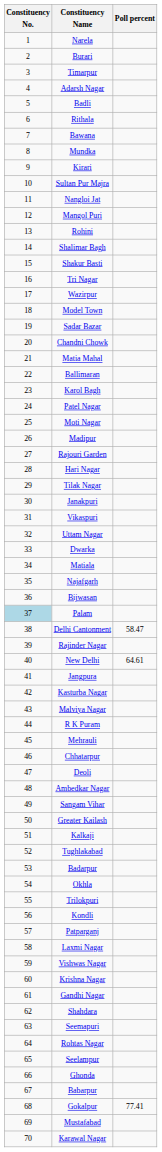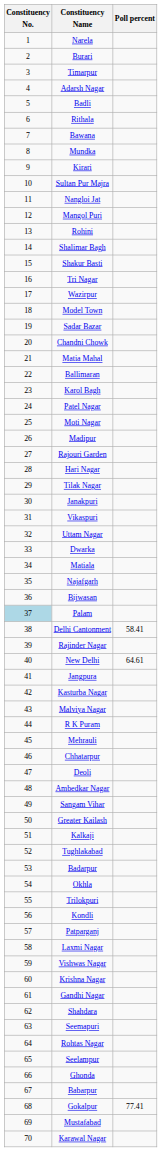 <table class="wikitable sortable collapsible collapsed" style="text-align:center;font-size:80%;line-height:20px;">
 <tr>
 <th>Constituency <br> No.</th>
 <th>Constituency <br> Name</th>
 <th>Poll percent</th>
 </tr>
 <tr>
 <td>1</td>
 <td><a href='#'>Narela</a></td>
 <td></td>
 </tr>
 <tr>
 <td>2</td>
 <td><a href='#'>Burari</a></td>
 <td></td>
 </tr>
 <tr>
 <td>3</td>
 <td><a href='#'>Timarpur</a></td>
 <td></td>
 </tr>
 <tr>
 <td>4</td>
 <td><a href='#'>Adarsh Nagar</a></td>
 <td></td>
 </tr>
 <tr>
 <td>5</td>
 <td><a href='#'>Badli</a></td>
 <td></td>
 </tr>
 <tr>
 <td>6</td>
 <td><a href='#'>Rithala</a></td>
 <td></td>
 </tr>
 <tr>
 <td>7</td>
 <td><a href='#'>Bawana</a></td>
 <td></td>
 </tr>
 <tr>
 <td>8</td>
 <td><a href='#'>Mundka</a></td>
 <td></td>
 </tr>
 <tr>
 <td>9</td>
 <td><a href='#'>Kirari</a></td>
 <td></td>
 </tr>
 <tr>
 <td>10</td>
 <td><a href='#'>Sultan Pur Majra</a></td>
 <td></td>
 </tr>
 <tr>
 <td>11</td>
 <td><a href='#'>Nangloi Jat</a></td>
 <td></td>
 </tr>
 <tr>
 <td>12</td>
 <td><a href='#'>Mangol Puri</a></td>
 <td></td>
 </tr>
 <tr>
 <td>13</td>
 <td><a href='#'>Rohini</a></td>
 <td></td>
 </tr>
 <tr>
 <td>14</td>
 <td><a href='#'>Shalimar Bagh</a></td>
 <td></td>
 </tr>
 <tr>
 <td>15</td>
 <td><a href='#'>Shakur Basti</a></td>
 <td></td>
 </tr>
 <tr>
 <td>16</td>
 <td><a href='#'>Tri Nagar</a></td>
 <td></td>
 </tr>
 <tr>
 <td>17</td>
 <td><a href='#'>Wazirpur</a></td>
 <td></td>
 </tr>
 <tr>
 <td>18</td>
 <td><a href='#'>Model Town</a></td>
 <td></td>
 </tr>
 <tr>
 <td>19</td>
 <td><a href='#'>Sadar Bazar</a></td>
 <td></td>
 </tr>
 <tr>
 <td>20</td>
 <td><a href='#'>Chandni Chowk</a></td>
 <td></td>
 </tr>
 <tr>
 <td>21</td>
 <td><a href='#'>Matia Mahal</a></td>
 <td></td>
 </tr>
 <tr>
 <td>22</td>
 <td><a href='#'>Ballimaran</a></td>
 <td></td>
 </tr>
 <tr>
 <td>23</td>
 <td><a href='#'>Karol Bagh</a></td>
 <td></td>
 </tr>
 <tr>
 <td>24</td>
 <td><a href='#'>Patel Nagar</a></td>
 <td></td>
 </tr>
 <tr>
 <td>25</td>
 <td><a href='#'>Moti Nagar</a></td>
 <td></td>
 </tr>
 <tr>
 <td>26</td>
 <td><a href='#'>Madipur</a></td>
 <td></td>
 </tr>
 <tr>
 <td>27</td>
 <td><a href='#'>Rajouri Garden</a></td>
 <td></td>
 </tr>
 <tr>
 <td>28</td>
 <td><a href='#'>Hari Nagar</a></td>
 <td></td>
 </tr>
 <tr>
 <td>29</td>
 <td><a href='#'>Tilak Nagar</a></td>
 <td></td>
 </tr>
 <tr>
 <td>30</td>
 <td><a href='#'>Janakpuri</a></td>
 <td></td>
 </tr>
 <tr>
 <td>31</td>
 <td><a href='#'>Vikaspuri</a></td>
 <td></td>
 </tr>
 <tr>
 <td>32</td>
 <td><a href='#'>Uttam Nagar</a></td>
 <td></td>
 </tr>
 <tr>
 <td>33</td>
 <td><a href='#'>Dwarka</a></td>
 <td></td>
 </tr>
 <tr>
 <td>34</td>
 <td><a href='#'>Matiala</a></td>
 <td></td>
 </tr>
 <tr>
 <td>35</td>
 <td><a href='#'>Najafgarh</a></td>
 <td></td>
 </tr>
 <tr>
 <td>36</td>
 <td><a href='#'>Bijwasan</a></td>
 <td></td>
 </tr>
 <tr>
 <td style="background: lightblue;">37</td>
 <td><a href='#'>Palam</a></td>
 <td></td>
 </tr>
 <tr>
 <td>38</td>
 <td><a href='#'>Delhi Cantonment</a></td>
-<td>58.47</td>
+<td>58.41</td>
 </tr>
 <tr>
 <td>39</td>
 <td><a href='#'>Rajinder Nagar</a></td>
 <td></td>
 </tr>
 <tr>
 <td>40</td>
 <td><a href='#'>New Delhi</a></td>
 <td>64.61</td>
 </tr>
 <tr>
 <td>41</td>
 <td><a href='#'>Jangpura</a></td>
 <td></td>
 </tr>
 <tr>
 <td>42</td>
 <td><a href='#'>Kasturba Nagar</a></td>
 <td></td>
 </tr>
 <tr>
 <td>43</td>
 <td><a href='#'>Malviya Nagar</a></td>
 <td></td>
 </tr>
 <tr>
 <td>44</td>
 <td><a href='#'>R K Puram</a></td>
 <td></td>
 </tr>
 <tr>
 <td>45</td>
 <td><a href='#'>Mehrauli</a></td>
 <td></td>
 </tr>
 <tr>
 <td>46</td>
 <td><a href='#'>Chhatarpur</a></td>
 <td></td>
 </tr>
 <tr>
 <td>47</td>
 <td><a href='#'>Deoli</a></td>
 <td></td>
 </tr>
 <tr>
 <td>48</td>
 <td><a href='#'>Ambedkar Nagar</a></td>
 <td></td>
 </tr>
 <tr>
 <td>49</td>
 <td><a href='#'>Sangam Vihar</a></td>
 <td></td>
 </tr>
 <tr>
 <td>50</td>
 <td><a href='#'>Greater Kailash</a></td>
 <td></td>
 </tr>
 <tr>
 <td>51</td>
 <td><a href='#'>Kalkaji</a></td>
 <td></td>
 </tr>
 <tr>
 <td>52</td>
 <td><a href='#'>Tughlakabad</a></td>
 <td></td>
 </tr>
 <tr>
 <td>53</td>
 <td><a href='#'>Badarpur</a></td>
 <td></td>
 </tr>
 <tr>
 <td>54</td>
 <td><a href='#'>Okhla</a></td>
 <td></td>
 </tr>
 <tr>
 <td>55</td>
 <td><a href='#'>Trilokpuri</a></td>
 <td></td>
 </tr>
 <tr>
 <td>56</td>
 <td><a href='#'>Kondli</a></td>
 <td></td>
 </tr>
 <tr>
 <td>57</td>
 <td><a href='#'>Patparganj</a></td>
 <td></td>
 </tr>
 <tr>
 <td>58</td>
 <td><a href='#'>Laxmi Nagar</a></td>
 <td></td>
 </tr>
 <tr>
 <td>59</td>
 <td><a href='#'>Vishwas Nagar</a></td>
 <td></td>
 </tr>
 <tr>
 <td>60</td>
 <td><a href='#'>Krishna Nagar</a></td>
 <td></td>
 </tr>
 <tr>
 <td>61</td>
 <td><a href='#'>Gandhi Nagar</a></td>
 <td></td>
 </tr>
 <tr>
 <td>62</td>
 <td><a href='#'>Shahdara</a></td>
 <td></td>
 </tr>
 <tr>
 <td>63</td>
 <td><a href='#'>Seemapuri</a></td>
 <td></td>
 </tr>
 <tr>
 <td>64</td>
 <td><a href='#'>Rohtas Nagar</a></td>
 <td></td>
 </tr>
 <tr>
 <td>65</td>
 <td><a href='#'>Seelampur</a></td>
 <td></td>
 </tr>
 <tr>
 <td>66</td>
 <td><a href='#'>Ghonda</a></td>
 <td></td>
 </tr>
 <tr>
 <td>67</td>
 <td><a href='#'>Babarpur</a></td>
 <td></td>
 </tr>
 <tr>
 <td>68</td>
 <td><a href='#'>Gokalpur</a></td>
 <td>77.41</td>
 </tr>
 <tr>
 <td>69</td>
 <td><a href='#'>Mustafabad</a></td>
 <td></td>
 </tr>
 <tr>
 <td>70</td>
 <td><a href='#'>Karawal Nagar</a></td>
 <td></td>
 </tr>
 </table>
